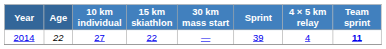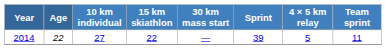 <table class="wikitable" style="font-size:95%; text-align:center; border:grey solid 1px; border-collapse:collapse; background:#ffffff;">
 <tr>
 <th style="background-color:#369; color:white; width:60px;"> Year </th>
 <th style="background-color:#369; color:white; width:40px;"> Age </th>
 <th style="background-color:#4180be; color:white; width:75px;"> 10 km <br> individual </th>
 <th style="background-color:#4180be; color:white; width:75px;"> 15 km <br> skiathlon </th>
 <th style="background-color:#4180be; color:white; width:75px;"> 30 km <br> mass start </th>
 <th style="background-color:#4180be; color:white; width:75px;"> Sprint </th>
 <th style="background-color:#4180be; color:white; width:75px;"> 4 × 5 km <br> relay </th>
 <th style="background-color:#4180be; color:white; width:75px;"> Team <br> sprint </th>
 </tr>
 <tr>
 <td><a href='#'>2014</a></td>
 <td><em>22</em></td>
 <td><a href='#'>27</a></td>
 <td><a href='#'>22</a></td>
 <td><a href='#'>—</a></td>
 <td><a href='#'>39</a></td>
-<td><a href='#'>4</a></td>
-<td><strong><a href='#'>11</a></strong></td>
+<td><a href='#'>5</a></td>
+<td><a href='#'>11</a></td>
 </tr>
 <tr>
 </tr>
 </table>
